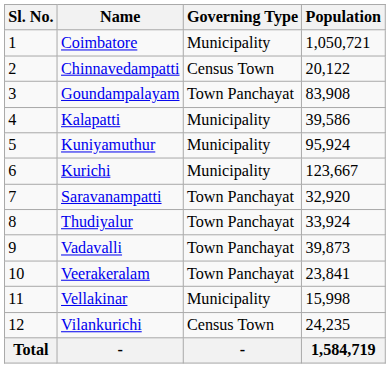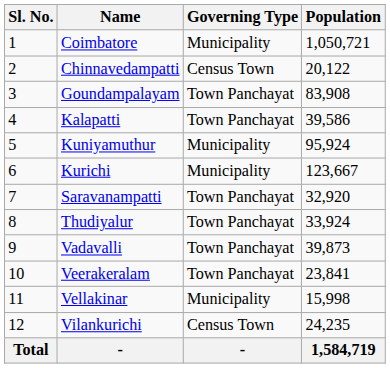 <table class="wikitable sortable">
 <tr>
 <th>Sl. No.</th>
 <th>Name</th>
 <th>Governing Type</th>
 <th>Population</th>
 </tr>
 <tr>
 <td>1</td>
 <td><a href='#'>Coimbatore</a></td>
 <td>Municipality</td>
 <td>1,050,721</td>
 </tr>
 <tr>
 <td>2</td>
 <td><a href='#'>Chinnavedampatti</a></td>
 <td>Census Town</td>
 <td>20,122</td>
 </tr>
 <tr>
 <td>3</td>
 <td><a href='#'>Goundampalayam</a></td>
 <td>Town Panchayat</td>
 <td>83,908</td>
 </tr>
 <tr>
 <td>4</td>
 <td><a href='#'>Kalapatti</a></td>
-<td>Municipality</td>
+<td>Town Panchayat</td>
 <td>39,586</td>
 </tr>
 <tr>
 <td>5</td>
 <td><a href='#'>Kuniyamuthur</a></td>
 <td>Municipality</td>
 <td>95,924</td>
 </tr>
 <tr>
 <td>6</td>
 <td><a href='#'>Kurichi</a></td>
 <td>Municipality</td>
 <td>123,667</td>
 </tr>
 <tr>
 <td>7</td>
 <td><a href='#'>Saravanampatti</a></td>
 <td>Town Panchayat</td>
 <td>32,920</td>
 </tr>
 <tr>
 <td>8</td>
 <td><a href='#'>Thudiyalur</a></td>
 <td>Town Panchayat</td>
 <td>33,924</td>
 </tr>
 <tr>
 <td>9</td>
 <td><a href='#'>Vadavalli</a></td>
 <td>Town Panchayat</td>
 <td>39,873</td>
 </tr>
 <tr>
 <td>10</td>
 <td><a href='#'>Veerakeralam</a></td>
 <td>Town Panchayat</td>
 <td>23,841</td>
 </tr>
 <tr>
 <td>11</td>
 <td><a href='#'>Vellakinar</a></td>
 <td>Municipality</td>
 <td>15,998</td>
 </tr>
 <tr>
 <td>12</td>
 <td><a href='#'>Vilankurichi</a></td>
 <td>Census Town</td>
 <td>24,235</td>
 </tr>
 <tr>
 <th>Total</th>
 <th>-</th>
 <th>-</th>
 <th>1,584,719</th>
 </tr>
 </table>
